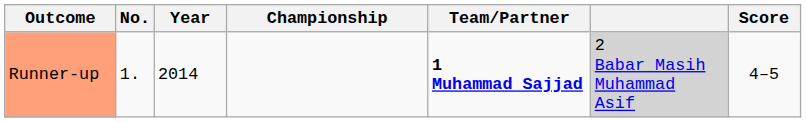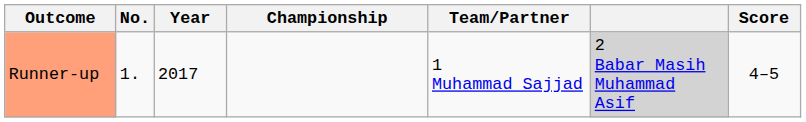 <table class="sortable wikitable">
 <tr>
 <th width="80">Outcome</th>
 <th width="20">No.</th>
 <th width="50">Year</th>
 <th width="150">Championship</th>
 <th width="120">Team/Partner</th>
 <th width="100"></th>
 <th width="50">Score</th>
 </tr>
 <tr>
 <td style="background:#ffa07a;">Runner-up</td>
 <td>1.</td>
-<td>2014</td>
+<td>2017</td>
 <td></td>
-<td><strong> 1<br><a href='#'>Muhammad Sajjad</a></strong></td>
+<td> 1<br><a href='#'>Muhammad Sajjad</a></td>
 <td style="background: lightgrey;"> 2<br><a href='#'>Babar Masih</a><br><a href='#'>Muhammad Asif</a></td>
 <td align="center">4–5</td>
 </tr>
 </table>
